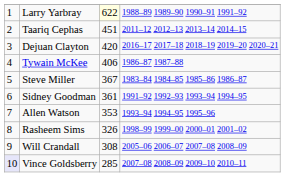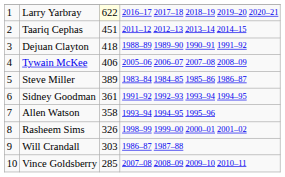 <table class="wikitable">
 <tr>
 </tr>
 <tr>
 <td>1</td>
 <td>Larry Yarbray</td>
 <td style="background: lightyellow;">622</td>
-<td style="font-size:80%;"><a href='#'>1988–89</a> <a href='#'>1989–90</a> <a href='#'>1990–91</a> <a href='#'>1991–92</a></td>
+<td style="font-size:80%;"><a href='#'>2016–17</a> <a href='#'>2017–18</a> <a href='#'>2018–19</a> <a href='#'>2019–20</a> <a href='#'>2020–21</a></td>
 </tr>
 <tr>
 <td>2</td>
 <td>Taariq Cephas</td>
 <td>451</td>
 <td style="font-size:80%;"><a href='#'>2011–12</a> <a href='#'>2012–13</a> <a href='#'>2013–14</a> <a href='#'>2014–15</a></td>
 </tr>
 <tr>
 <td>3</td>
 <td>Dejuan Clayton</td>
-<td>420</td>
-<td style="font-size:80%;"><a href='#'>2016–17</a> <a href='#'>2017–18</a> <a href='#'>2018–19</a> <a href='#'>2019–20</a> <a href='#'>2020–21</a></td>
+<td>418</td>
+<td style="font-size:80%;"><a href='#'>1988–89</a> <a href='#'>1989–90</a> <a href='#'>1990–91</a> <a href='#'>1991–92</a></td>
 </tr>
 <tr>
 <td>4</td>
 <td><a href='#'>Tywain McKee</a></td>
 <td>406</td>
-<td style="font-size:80%;"><a href='#'>1986–87</a> <a href='#'>1987–88</a></td>
+<td style="font-size:80%;"><a href='#'>2005–06</a> <a href='#'>2006–07</a> <a href='#'>2007–08</a> <a href='#'>2008–09</a></td>
 </tr>
 <tr>
 <td>5</td>
 <td>Steve Miller</td>
-<td>367</td>
+<td>389</td>
 <td style="font-size:80%;"><a href='#'>1983–84</a> <a href='#'>1984–85</a> <a href='#'>1985–86</a> <a href='#'>1986–87</a></td>
 </tr>
 <tr>
 <td>6</td>
 <td>Sidney Goodman</td>
 <td>361</td>
 <td style="font-size:80%;"><a href='#'>1991–92</a> <a href='#'>1992–93</a> <a href='#'>1993–94</a> <a href='#'>1994–95</a></td>
 </tr>
 <tr>
 <td>7</td>
 <td>Allen Watson</td>
-<td>353</td>
+<td>358</td>
 <td style="font-size:80%;"><a href='#'>1993–94</a> <a href='#'>1994–95</a> <a href='#'>1995–96</a></td>
 </tr>
 <tr>
 <td>8</td>
 <td>Rasheem Sims</td>
 <td>326</td>
 <td style="font-size:80%;"><a href='#'>1998–99</a> <a href='#'>1999–00</a> <a href='#'>2000–01</a> <a href='#'>2001–02</a></td>
 </tr>
 <tr>
 <td>9</td>
 <td>Will Crandall</td>
-<td>308</td>
-<td style="font-size:80%;"><a href='#'>2005–06</a> <a href='#'>2006–07</a> <a href='#'>2007–08</a> <a href='#'>2008–09</a></td>
+<td>303</td>
+<td style="font-size:80%;"><a href='#'>1986–87</a> <a href='#'>1987–88</a></td>
 </tr>
 <tr>
-<td style="background: lavender;">10</td>
+<td>10</td>
 <td>Vince Goldsberry</td>
 <td>285</td>
 <td style="font-size:80%;"><a href='#'>2007–08</a> <a href='#'>2008–09</a> <a href='#'>2009–10</a> <a href='#'>2010–11</a></td>
 </tr>
 </table>
